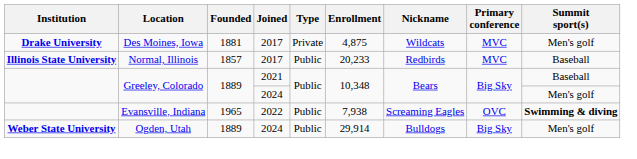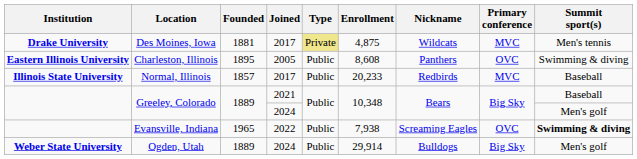 <table class="wikitable sortable" style="text-align: center">
 <tr>
 <th>Institution</th>
 <th>Location</th>
 <th>Founded</th>
 <th>Joined</th>
 <th>Type</th>
 <th>Enrollment</th>
 <th>Nickname</th>
 <th>Primary<br>conference</th>
 <th>Summit<br>sport(s)</th>
 </tr>
 <tr>
 <td><strong><a href='#'>Drake University</a></strong></td>
 <td><a href='#'>Des Moines, Iowa</a></td>
 <td>1881</td>
 <td>2017</td>
-<td>Private</td>
+<td style="background: khaki;">Private</td>
 <td>4,875</td>
 <td><a href='#'>Wildcats</a></td>
 <td><a href='#'>MVC</a></td>
-<td>Men's golf</td>
+<td>Men's tennis</td>
+</tr>
+<tr>
+<td><strong><a href='#'>Eastern Illinois University</a></strong></td>
+<td><a href='#'>Charleston, Illinois</a></td>
+<td>1895</td>
+<td>2005</td>
+<td>Public</td>
+<td>8,608</td>
+<td><a href='#'>Panthers</a></td>
+<td><a href='#'>OVC</a></td>
+<td>Swimming & diving</td>
 </tr>
 <tr>
 <td><strong><a href='#'>Illinois State University</a></strong></td>
 <td><a href='#'>Normal, Illinois</a></td>
 <td>1857</td>
 <td>2017</td>
 <td>Public</td>
 <td>20,233</td>
 <td><a href='#'>Redbirds</a></td>
 <td><a href='#'>MVC</a></td>
 <td>Baseball</td>
 </tr>
 <tr>
 <td rowspan="2"></td>
 <td rowspan="2"><a href='#'>Greeley, Colorado</a></td>
 <td rowspan="2">1889</td>
 <td>2021</td>
 <td rowspan="2">Public</td>
 <td rowspan="2">10,348</td>
 <td rowspan="2"><a href='#'>Bears</a></td>
 <td rowspan="2"><a href='#'>Big Sky</a></td>
 <td>Baseball</td>
 </tr>
 <tr>
 <td>2024</td>
 <td>Men's golf</td>
 </tr>
 <tr>
 <td><strong></strong></td>
 <td><a href='#'>Evansville, Indiana</a></td>
 <td>1965</td>
 <td>2022</td>
 <td>Public</td>
 <td>7,938</td>
 <td><a href='#'>Screaming Eagles</a></td>
 <td><a href='#'>OVC</a></td>
 <td><strong>Swimming & diving</strong></td>
 </tr>
 <tr>
 <td><strong><a href='#'>Weber State University</a></strong></td>
 <td><a href='#'>Ogden, Utah</a></td>
 <td>1889</td>
 <td>2024</td>
 <td>Public</td>
 <td>29,914</td>
 <td><a href='#'>Bulldogs</a></td>
 <td><a href='#'>Big Sky</a></td>
 <td>Men's golf</td>
 </tr>
 </table>
